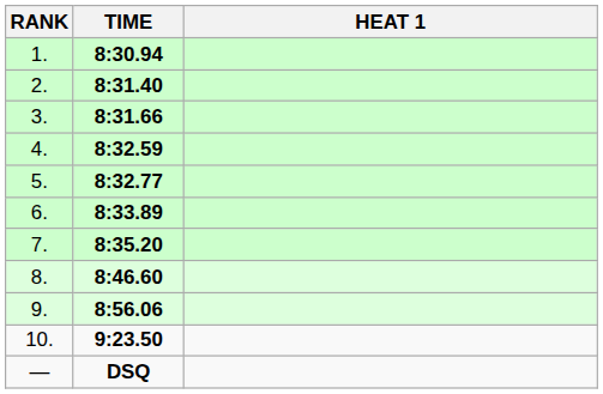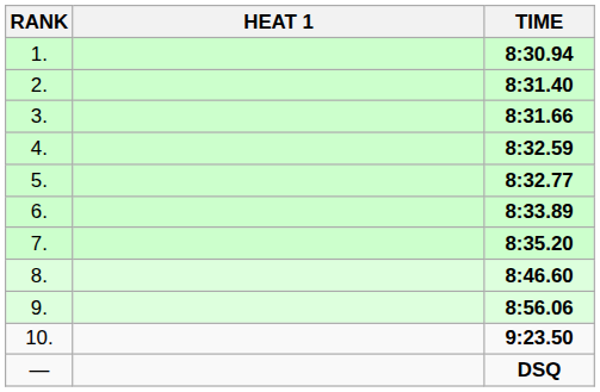 <table class="wikitable" style="border-collapse: collapse; font-size: 90%;">
 <tr>
 <th>RANK</th>
+<th align="center" style="width: 20em">HEAT 1</th>
 <th align="center" style="width: 5em">TIME</th>
-<th align="center" style="width: 20em">HEAT 1</th>
 </tr>
 <tr style="background:#ccffcc;">
 <td align="center">1.</td>
+<td></td>
 <td align="center"><strong>8:30.94 </strong></td>
-<td></td>
 </tr>
 <tr style="background:#ccffcc;">
 <td align="center">2.</td>
+<td></td>
 <td align="center"><strong>8:31.40 </strong></td>
-<td></td>
 </tr>
 <tr style="background:#ccffcc;">
 <td align="center">3.</td>
+<td></td>
 <td align="center"><strong>8:31.66 </strong></td>
-<td></td>
 </tr>
 <tr style="background:#ccffcc;">
 <td align="center">4.</td>
+<td></td>
 <td align="center"><strong>8:32.59 </strong></td>
-<td></td>
 </tr>
 <tr style="background:#ccffcc;">
 <td align="center">5.</td>
+<td></td>
 <td align="center"><strong>8:32.77 </strong></td>
-<td></td>
 </tr>
 <tr style="background:#ccffcc;">
 <td align="center">6.</td>
+<td></td>
 <td align="center"><strong>8:33.89 </strong></td>
-<td></td>
 </tr>
 <tr style="background:#ccffcc;">
 <td align="center">7.</td>
+<td></td>
 <td align="center"><strong>8:35.20 </strong></td>
-<td></td>
 </tr>
 <tr style="background:#ddffdd;">
 <td align="center">8.</td>
+<td></td>
 <td align="center"><strong>8:46.60 </strong></td>
-<td></td>
 </tr>
 <tr style="background:#ddffdd;">
 <td align="center">9.</td>
+<td></td>
 <td align="center"><strong>8:56.06 </strong></td>
-<td></td>
 </tr>
 <tr>
 <td align="center">10.</td>
+<td></td>
 <td align="center"><strong>9:23.50 </strong></td>
-<td></td>
 </tr>
 <tr>
 <td align="center">—</td>
+<td></td>
 <td align="center"><strong>DSQ </strong></td>
-<td></td>
 </tr>
 </table>
